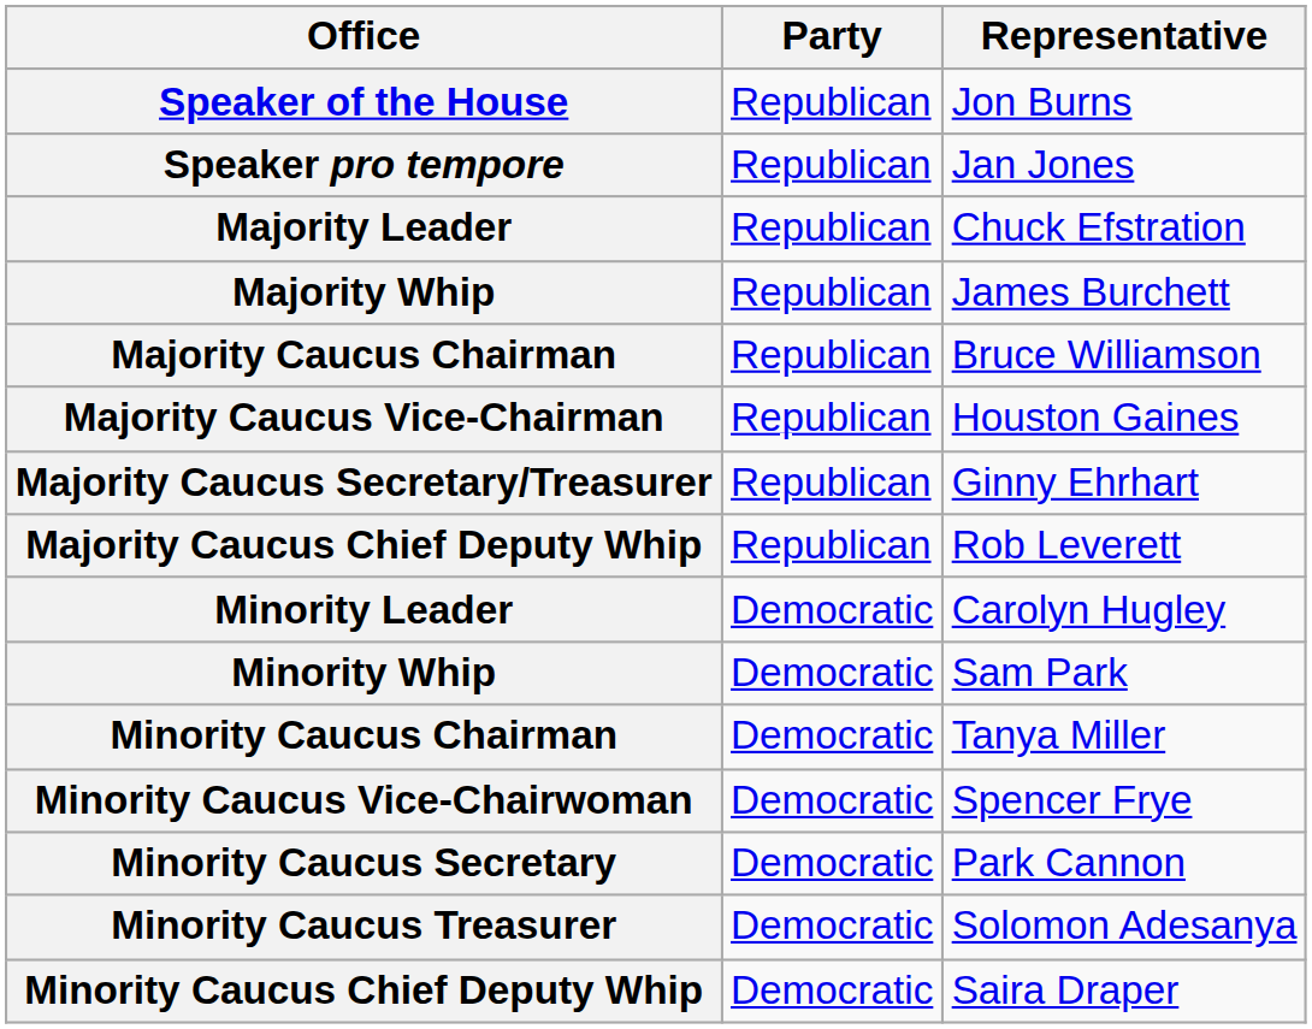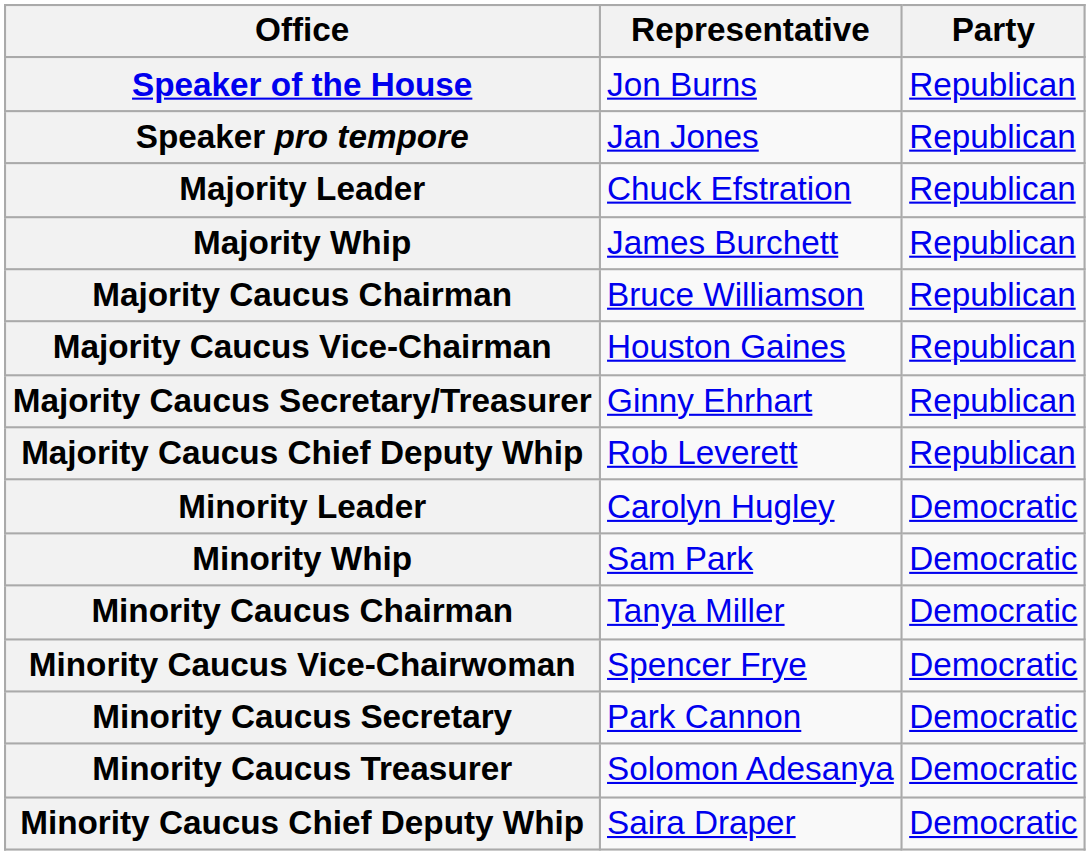 <table class="wikitable">
 <tr>
 <th>Office</th>
+<th>Representative</th>
 <th>Party</th>
-<th>Representative</th>
 </tr>
 <tr>
 <th><a href='#'>Speaker of the House</a></th>
+<td><a href='#'>Jon Burns</a></td>
 <td><a href='#'>Republican</a></td>
-<td><a href='#'>Jon Burns</a></td>
 </tr>
 <tr>
 <th>Speaker <em>pro tempore</em></th>
+<td><a href='#'>Jan Jones</a></td>
 <td><a href='#'>Republican</a></td>
-<td><a href='#'>Jan Jones</a></td>
 </tr>
 <tr>
 <th>Majority Leader</th>
+<td><a href='#'>Chuck Efstration</a></td>
 <td><a href='#'>Republican</a></td>
-<td><a href='#'>Chuck Efstration</a></td>
 </tr>
 <tr>
 <th>Majority Whip</th>
+<td><a href='#'>James Burchett</a></td>
 <td><a href='#'>Republican</a></td>
-<td><a href='#'>James Burchett</a></td>
 </tr>
 <tr>
 <th>Majority Caucus Chairman</th>
+<td><a href='#'>Bruce Williamson</a></td>
 <td><a href='#'>Republican</a></td>
-<td><a href='#'>Bruce Williamson</a></td>
 </tr>
 <tr>
 <th>Majority Caucus Vice-Chairman</th>
+<td><a href='#'>Houston Gaines</a></td>
 <td><a href='#'>Republican</a></td>
-<td><a href='#'>Houston Gaines</a></td>
 </tr>
 <tr>
 <th>Majority Caucus Secretary/Treasurer</th>
+<td><a href='#'>Ginny Ehrhart</a></td>
 <td><a href='#'>Republican</a></td>
-<td><a href='#'>Ginny Ehrhart</a></td>
 </tr>
 <tr>
 <th>Majority Caucus Chief Deputy Whip</th>
+<td><a href='#'>Rob Leverett</a></td>
 <td><a href='#'>Republican</a></td>
-<td><a href='#'>Rob Leverett</a></td>
 </tr>
 <tr>
 <th>Minority Leader</th>
+<td><a href='#'>Carolyn Hugley</a></td>
 <td><a href='#'>Democratic</a></td>
-<td><a href='#'>Carolyn Hugley</a></td>
 </tr>
 <tr>
 <th>Minority Whip</th>
+<td><a href='#'>Sam Park</a></td>
 <td><a href='#'>Democratic</a></td>
-<td><a href='#'>Sam Park</a></td>
 </tr>
 <tr>
 <th>Minority Caucus Chairman</th>
+<td><a href='#'>Tanya Miller</a></td>
 <td><a href='#'>Democratic</a></td>
-<td><a href='#'>Tanya Miller</a></td>
 </tr>
 <tr>
 <th>Minority Caucus Vice-Chairwoman</th>
+<td><a href='#'>Spencer Frye</a></td>
 <td><a href='#'>Democratic</a></td>
-<td><a href='#'>Spencer Frye</a></td>
 </tr>
 <tr>
 <th>Minority Caucus Secretary</th>
+<td><a href='#'>Park Cannon</a></td>
 <td><a href='#'>Democratic</a></td>
-<td><a href='#'>Park Cannon</a></td>
 </tr>
 <tr>
 <th>Minority Caucus Treasurer</th>
+<td><a href='#'>Solomon Adesanya</a></td>
 <td><a href='#'>Democratic</a></td>
-<td><a href='#'>Solomon Adesanya</a></td>
 </tr>
 <tr>
 <th>Minority Caucus Chief Deputy Whip</th>
+<td><a href='#'>Saira Draper</a></td>
 <td><a href='#'>Democratic</a></td>
-<td><a href='#'>Saira Draper</a></td>
 </tr>
 </table>
